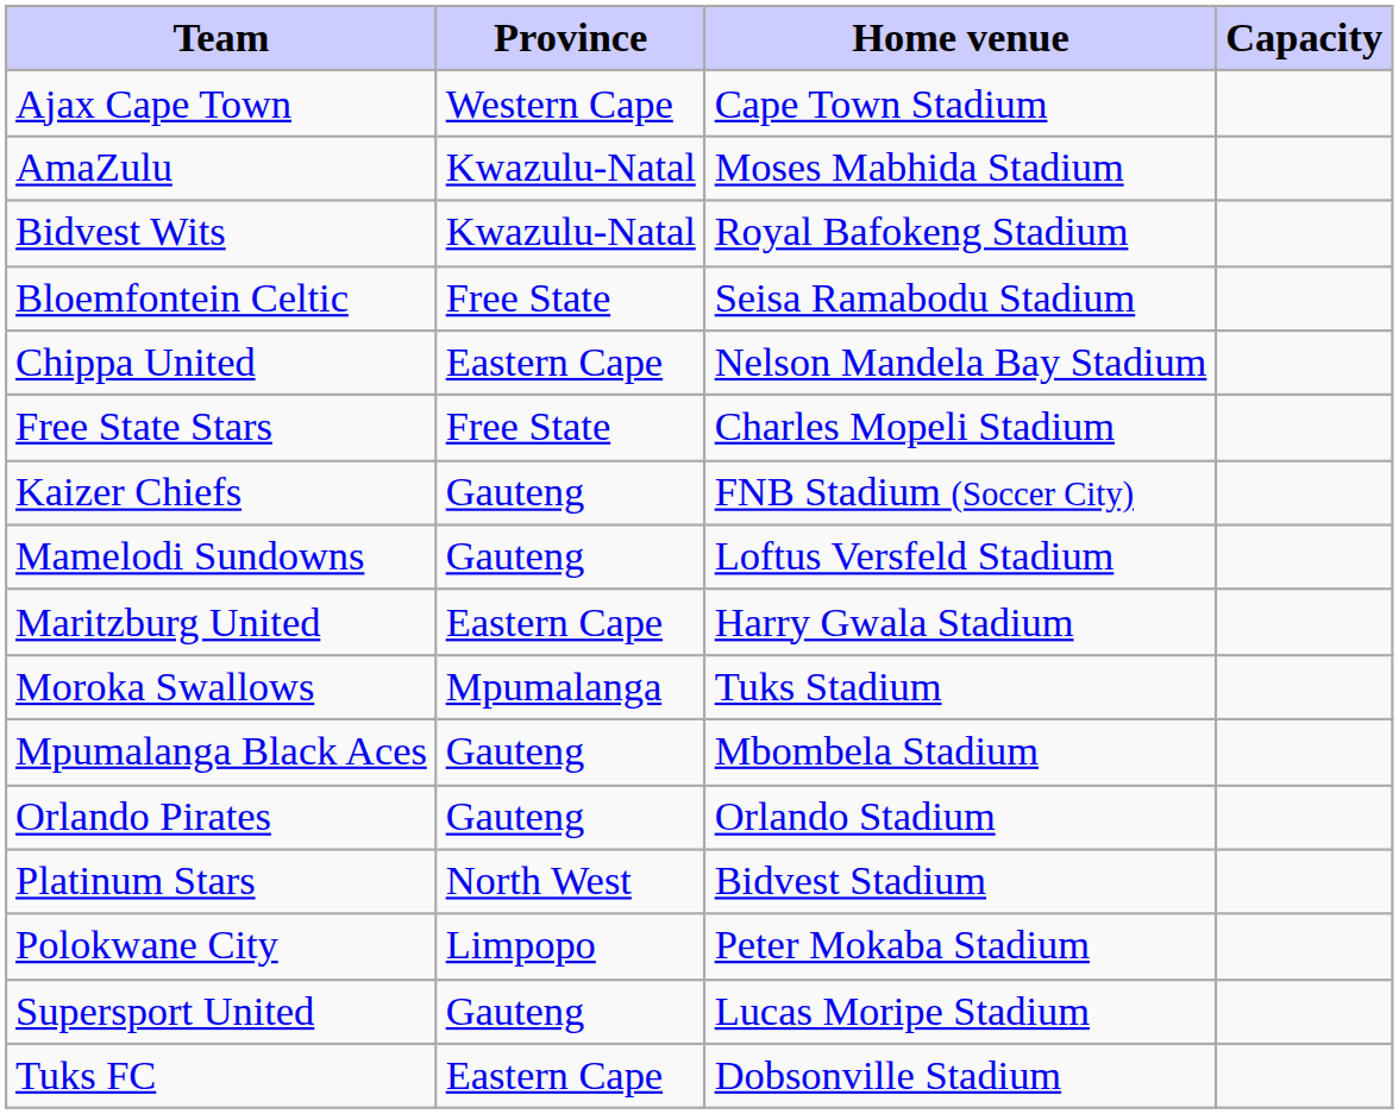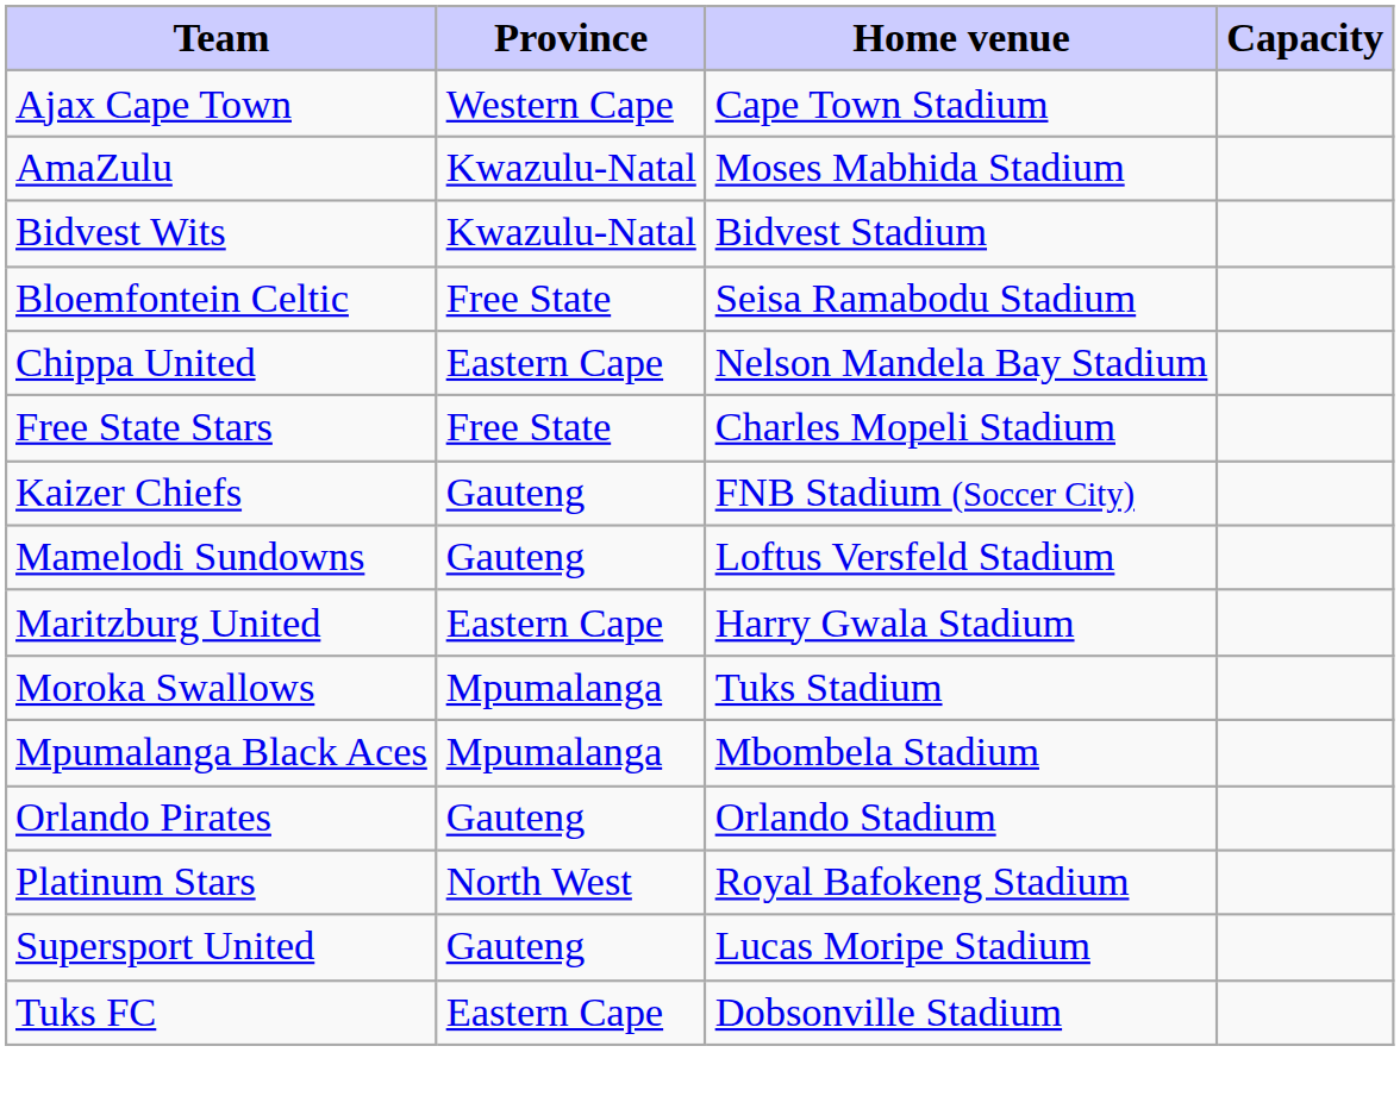 <table class="wikitable sortable" style="text-align: left;">
 <tr>
 <th style=background:#ccccff;>Team</th>
 <th style=background:#ccccff;>Province</th>
 <th style=background:#ccccff;>Home venue</th>
 <th style=background:#ccccff;>Capacity</th>
 </tr>
 <tr>
 <td><a href='#'>Ajax Cape Town</a></td>
 <td><a href='#'>Western Cape</a></td>
 <td><a href='#'>Cape Town Stadium</a></td>
 <td></td>
 </tr>
 <tr>
 <td><a href='#'>AmaZulu</a></td>
 <td><a href='#'>Kwazulu-Natal</a></td>
 <td><a href='#'>Moses Mabhida Stadium</a></td>
 <td></td>
 </tr>
 <tr>
 <td><a href='#'>Bidvest Wits</a></td>
 <td><a href='#'>Kwazulu-Natal</a></td>
-<td><a href='#'>Royal Bafokeng Stadium</a></td>
+<td><a href='#'>Bidvest Stadium</a></td>
 <td></td>
 </tr>
 <tr>
 <td><a href='#'>Bloemfontein Celtic</a></td>
 <td><a href='#'>Free State</a></td>
 <td><a href='#'>Seisa Ramabodu Stadium</a></td>
 <td></td>
 </tr>
 <tr>
 <td><a href='#'>Chippa United</a></td>
 <td><a href='#'>Eastern Cape</a></td>
 <td><a href='#'>Nelson Mandela Bay Stadium</a></td>
 <td></td>
 </tr>
 <tr>
 <td><a href='#'>Free State Stars</a></td>
 <td><a href='#'>Free State</a></td>
 <td><a href='#'>Charles Mopeli Stadium</a></td>
 <td></td>
 </tr>
 <tr>
 <td><a href='#'>Kaizer Chiefs</a></td>
 <td><a href='#'>Gauteng</a></td>
 <td><a href='#'>FNB Stadium <small>(Soccer City)</small></a></td>
 <td></td>
 </tr>
 <tr>
 <td><a href='#'>Mamelodi Sundowns</a></td>
 <td><a href='#'>Gauteng</a></td>
 <td><a href='#'>Loftus Versfeld Stadium</a></td>
 <td></td>
 </tr>
 <tr>
 <td><a href='#'>Maritzburg United</a></td>
 <td><a href='#'>Eastern Cape</a></td>
 <td><a href='#'>Harry Gwala Stadium</a></td>
 <td></td>
 </tr>
 <tr>
 <td><a href='#'>Moroka Swallows</a></td>
 <td><a href='#'>Mpumalanga</a></td>
 <td><a href='#'>Tuks Stadium</a></td>
 <td></td>
 </tr>
 <tr>
 <td><a href='#'>Mpumalanga Black Aces</a></td>
-<td><a href='#'>Gauteng</a></td>
+<td><a href='#'>Mpumalanga</a></td>
 <td><a href='#'>Mbombela Stadium</a></td>
 <td></td>
 </tr>
 <tr>
 <td><a href='#'>Orlando Pirates</a></td>
 <td><a href='#'>Gauteng</a></td>
 <td><a href='#'>Orlando Stadium</a></td>
 <td></td>
 </tr>
 <tr>
 <td><a href='#'>Platinum Stars</a></td>
 <td><a href='#'>North West</a></td>
-<td><a href='#'>Bidvest Stadium</a></td>
-<td></td>
-</tr>
-<tr>
-<td><a href='#'>Polokwane City</a></td>
-<td><a href='#'>Limpopo</a></td>
-<td><a href='#'>Peter Mokaba Stadium</a></td>
+<td><a href='#'>Royal Bafokeng Stadium</a></td>
 <td></td>
 </tr>
 <tr>
 <td><a href='#'>Supersport United</a></td>
 <td><a href='#'>Gauteng</a></td>
 <td><a href='#'>Lucas Moripe Stadium</a></td>
 <td></td>
 </tr>
 <tr>
 <td><a href='#'>Tuks FC</a></td>
 <td><a href='#'>Eastern Cape</a></td>
 <td><a href='#'>Dobsonville Stadium</a></td>
 <td></td>
 </tr>
 </table>
